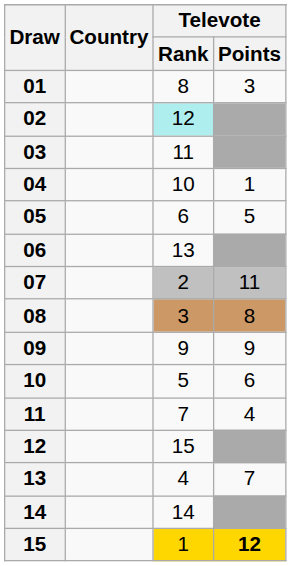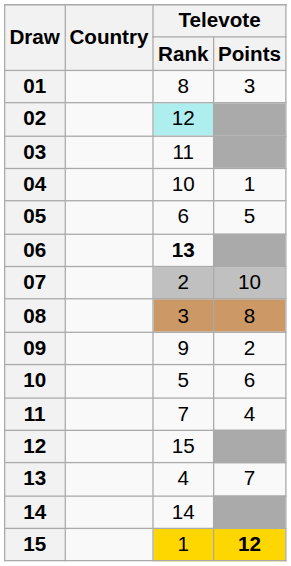 <table class="sortable wikitable collapsible plainrowheaders" style="text-align:center;">
 <tr>
 </tr>
 <tr>
 <th scope="col" rowspan="2">Draw</th>
 <th scope="col" rowspan="2">Country</th>
 <th scope="col" colspan="2">Televote</th>
 </tr>
 <tr>
 <th scope="col">Rank</th>
 <th scope="col">Points</th>
 </tr>
 <tr>
 <th scope="row" style="text-align:center;">01</th>
 <td style="text-align:left;"></td>
 <td>8</td>
 <td>3</td>
 </tr>
 <tr>
 <th scope="row" style="text-align:center;">02</th>
 <td style="text-align:left;"></td>
 <td style="background: paleturquoise;">12</td>
 <td style="background:#AAAAAA;"></td>
 </tr>
 <tr>
 <th scope="row" style="text-align:center;">03</th>
 <td style="text-align:left;"></td>
 <td>11</td>
 <td style="background:#AAAAAA;"></td>
 </tr>
 <tr>
 <th scope="row" style="text-align:center;">04</th>
 <td style="text-align:left;"></td>
 <td>10</td>
 <td>1</td>
 </tr>
 <tr>
 <th scope="row" style="text-align:center;">05</th>
 <td style="text-align:left;"></td>
 <td>6</td>
 <td>5</td>
 </tr>
 <tr>
 <th scope="row" style="text-align:center;">06</th>
 <td style="text-align:left;"></td>
-<td>13</td>
+<td><strong>13</strong></td>
 <td style="background:#AAAAAA;"></td>
 </tr>
 <tr>
 <th scope="row" style="text-align:center;">07</th>
 <td style="text-align:left;"></td>
 <td style="background:silver;">2</td>
-<td style="background:silver;">11</td>
+<td style="background:silver;">10</td>
 </tr>
 <tr>
 <th scope="row" style="text-align:center;">08</th>
 <td style="text-align:left;"></td>
 <td style="background:#CC9966;">3</td>
 <td style="background:#CC9966;">8</td>
 </tr>
 <tr>
 <th scope="row" style="text-align:center;">09</th>
 <td style="text-align:left;"></td>
 <td>9</td>
-<td>9</td>
+<td>2</td>
 </tr>
 <tr>
 <th scope="row" style="text-align:center;">10</th>
 <td style="text-align:left;"></td>
 <td>5</td>
 <td>6</td>
 </tr>
 <tr>
 <th scope="row" style="text-align:center;">11</th>
 <td style="text-align:left;"></td>
 <td>7</td>
 <td>4</td>
 </tr>
 <tr>
 <th scope="row" style="text-align:center;">12</th>
 <td style="text-align:left;"></td>
 <td>15</td>
 <td style="background:#AAAAAA;"></td>
 </tr>
 <tr>
 <th scope="row" style="text-align:center;">13</th>
 <td style="text-align:left;"></td>
 <td>4</td>
 <td>7</td>
 </tr>
 <tr>
 <th scope="row" style="text-align:center;">14</th>
 <td style="text-align:left;"></td>
 <td>14</td>
 <td style="background:#AAAAAA;"></td>
 </tr>
 <tr>
 <th scope="row" style="text-align:center;">15</th>
 <td style="text-align:left;"></td>
 <td style="background:gold;">1</td>
 <td style="background:gold;"><strong>12</strong></td>
 </tr>
 </table>
